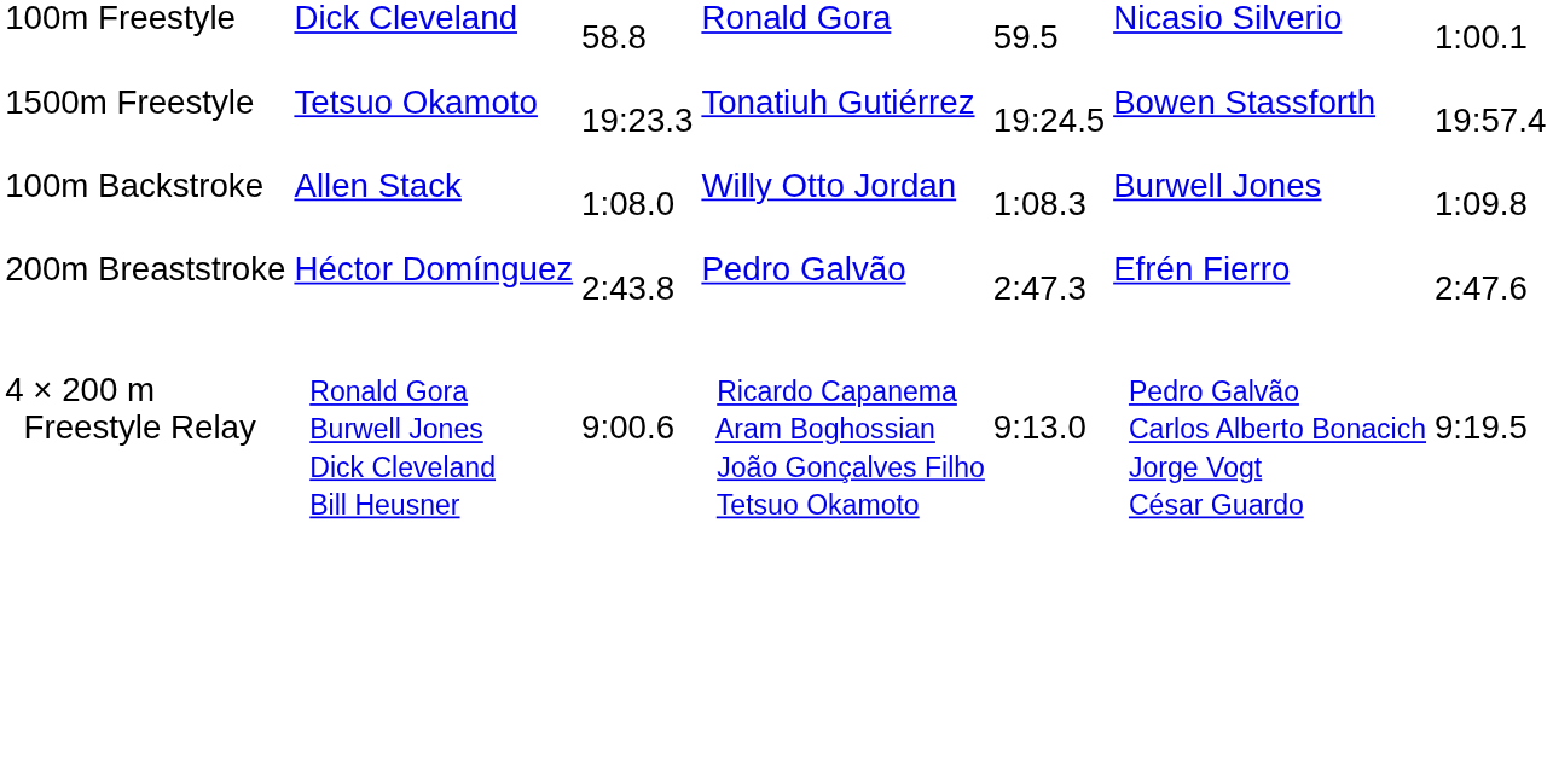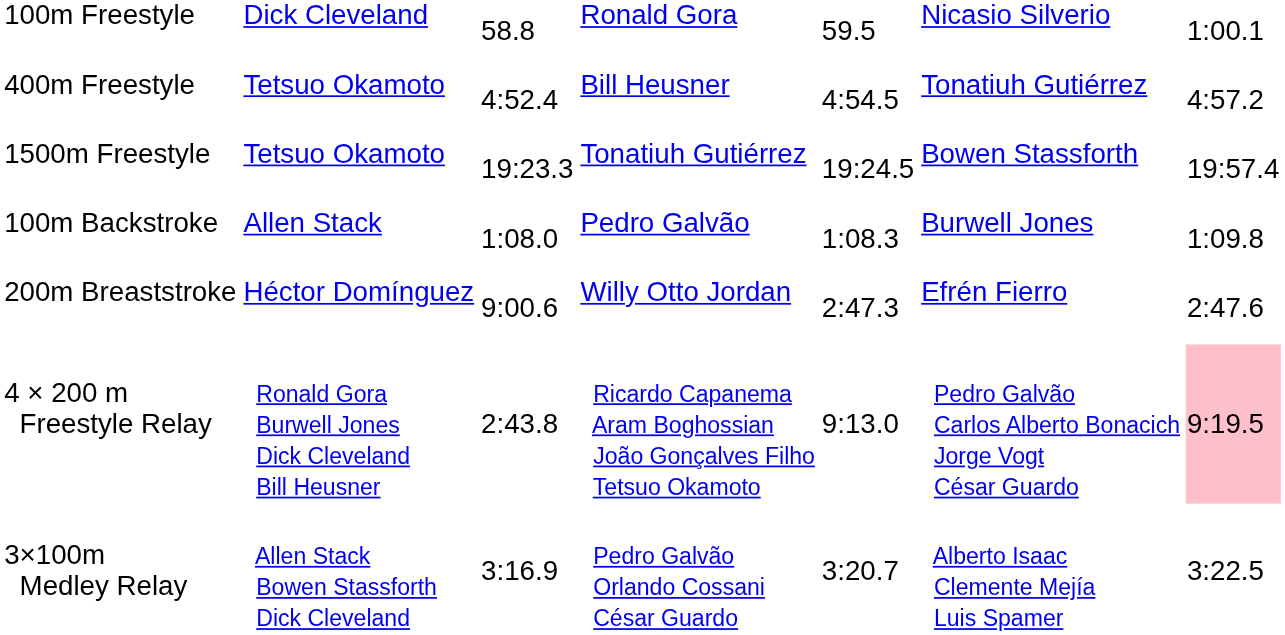 <table>
 <tr>
 <td>100m Freestyle <br>  </td>
 <td><a href='#'>Dick Cleveland</a> <small><br>   </small></td>
 <td>58.8</td>
 <td><a href='#'>Ronald Gora</a> <small><br>   </small></td>
 <td>59.5</td>
 <td><a href='#'>Nicasio Silverio</a> <small><br>   </small></td>
 <td>1:00.1</td>
+</tr>
+<tr>
+<td>400m Freestyle <br>  </td>
+<td><a href='#'>Tetsuo Okamoto</a> <small><br>   </small></td>
+<td>4:52.4</td>
+<td><a href='#'>Bill Heusner</a> <small><br>   </small></td>
+<td>4:54.5</td>
+<td><a href='#'>Tonatiuh Gutiérrez</a> <small><br>   </small></td>
+<td>4:57.2</td>
 </tr>
 <tr>
 <td>1500m Freestyle <br>  </td>
 <td><a href='#'>Tetsuo Okamoto</a> <small><br>   </small></td>
 <td>19:23.3</td>
 <td><a href='#'>Tonatiuh Gutiérrez</a> <small><br>   </small></td>
 <td>19:24.5</td>
 <td><a href='#'>Bowen Stassforth</a> <small><br>   </small></td>
 <td>19:57.4</td>
 </tr>
 <tr>
 <td>100m Backstroke <br>  </td>
 <td><a href='#'>Allen Stack</a> <small><br>   </small></td>
 <td>1:08.0</td>
-<td><a href='#'>Willy Otto Jordan</a> <small><br>   </small></td>
+<td><a href='#'>Pedro Galvão</a> <small><br>   </small></td>
 <td>1:08.3</td>
 <td><a href='#'>Burwell Jones</a> <small><br>   </small></td>
 <td>1:09.8</td>
 </tr>
 <tr>
 <td>200m Breaststroke <br>  </td>
 <td><a href='#'>Héctor Domínguez</a> <small><br>   </small></td>
-<td>2:43.8</td>
-<td><a href='#'>Pedro Galvão</a> <small><br>   </small></td>
+<td>9:00.6</td>
+<td><a href='#'>Willy Otto Jordan</a> <small><br>   </small></td>
 <td>2:47.3</td>
 <td><a href='#'>Efrén Fierro</a> <small><br>   </small></td>
 <td>2:47.6</td>
 </tr>
 <tr>
 <td>4 × 200 m <br>  Freestyle Relay <br>  </td>
 <td> <small><br>   <a href='#'>Ronald Gora</a><br>   <a href='#'>Burwell Jones</a><br>   <a href='#'>Dick Cleveland</a><br>   <a href='#'>Bill Heusner</a> </small></td>
-<td>9:00.6</td>
+<td>2:43.8</td>
 <td> <small><br>   <a href='#'>Ricardo Capanema</a><br>   <a href='#'>Aram Boghossian</a><br>   <a href='#'>João Gonçalves Filho</a><br>   <a href='#'>Tetsuo Okamoto</a> </small></td>
 <td>9:13.0</td>
 <td> <small><br>   <a href='#'>Pedro Galvão</a><br>   <a href='#'>Carlos Alberto Bonacich</a><br>   <a href='#'>Jorge Vogt</a><br>   <a href='#'>César Guardo</a> </small></td>
-<td>9:19.5</td>
+<td style="background: pink;">9:19.5</td>
+</tr>
+<tr>
+<td>3×100m <br>  Medley Relay</td>
+<td> <small><br>   <a href='#'>Allen Stack</a><br>   <a href='#'>Bowen Stassforth</a><br>   <a href='#'>Dick Cleveland</a> </small></td>
+<td>3:16.9</td>
+<td> <small><br>   <a href='#'>Pedro Galvão</a><br>   <a href='#'>Orlando Cossani</a><br>   <a href='#'>César Guardo</a> </small></td>
+<td>3:20.7</td>
+<td> <small><br>   <a href='#'>Alberto Isaac</a><br>   <a href='#'>Clemente Mejía</a><br>   <a href='#'>Luis Spamer</a> </small></td>
+<td>3:22.5</td>
 </tr>
 </table>
